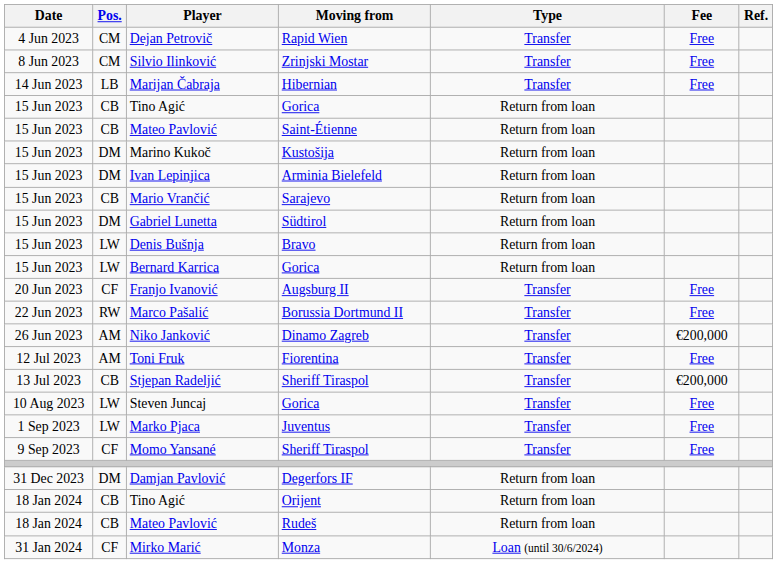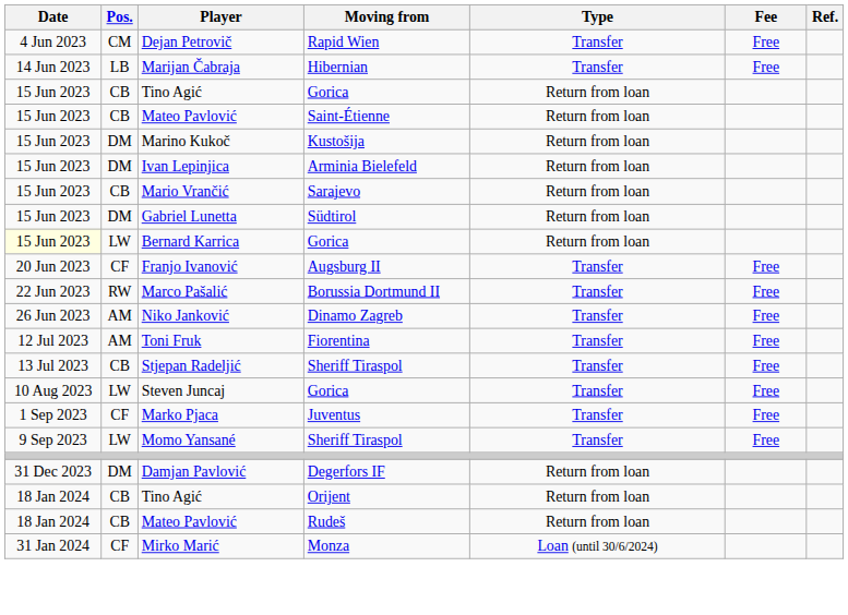 <table class="wikitable" style="font-size: 95%; text-align: center;">
 <tr>
 <th width=90>Date</th>
 <th width=30><a href='#'>Pos.</a></th>
 <th width=160>Player</th>
 <th width=160>Moving from</th>
 <th width=250>Type</th>
 <th width=75>Fee</th>
 <th width=30>Ref.</th>
 </tr>
 <tr>
 <td>4 Jun 2023</td>
 <td>CM</td>
 <td style="text-align:left;"> <a href='#'>Dejan Petrovič</a></td>
 <td style="text-align:left;"> <a href='#'>Rapid Wien</a></td>
-<td><a href='#'>Transfer</a></td>
-<td><a href='#'>Free</a></td>
-<td></td>
-</tr>
-<tr>
-<td>8 Jun 2023</td>
-<td>CM</td>
-<td style="text-align:left;"> <a href='#'>Silvio Ilinković</a></td>
-<td style="text-align:left;"> <a href='#'>Zrinjski Mostar</a></td>
 <td><a href='#'>Transfer</a></td>
 <td><a href='#'>Free</a></td>
 <td></td>
 </tr>
 <tr>
 <td>14 Jun 2023</td>
 <td>LB</td>
 <td style="text-align:left;"> <a href='#'>Marijan Čabraja</a></td>
 <td style="text-align:left;"> <a href='#'>Hibernian</a></td>
 <td><a href='#'>Transfer</a></td>
 <td><a href='#'>Free</a></td>
 <td></td>
 </tr>
 <tr>
 <td>15 Jun 2023</td>
 <td>CB</td>
 <td style="text-align:left;"> Tino Agić</td>
 <td style="text-align:left;"> <a href='#'>Gorica</a></td>
 <td>Return from loan</td>
 <td></td>
 <td></td>
 </tr>
 <tr>
 <td>15 Jun 2023</td>
 <td>CB</td>
 <td style="text-align:left;"> <a href='#'>Mateo Pavlović</a></td>
 <td style="text-align:left;"> <a href='#'>Saint-Étienne</a></td>
 <td>Return from loan</td>
 <td></td>
 <td></td>
 </tr>
 <tr>
 <td>15 Jun 2023</td>
 <td>DM</td>
 <td style="text-align:left;"> Marino Kukoč</td>
 <td style="text-align:left;"> <a href='#'>Kustošija</a></td>
 <td>Return from loan</td>
 <td></td>
 <td></td>
 </tr>
 <tr>
 <td>15 Jun 2023</td>
 <td>DM</td>
 <td style="text-align:left;"> <a href='#'>Ivan Lepinjica</a></td>
 <td style="text-align:left;"> <a href='#'>Arminia Bielefeld</a></td>
 <td>Return from loan</td>
 <td></td>
 <td></td>
 </tr>
 <tr>
 <td>15 Jun 2023</td>
 <td>CB</td>
 <td style="text-align:left;"> <a href='#'>Mario Vrančić</a></td>
 <td style="text-align:left;"> <a href='#'>Sarajevo</a></td>
 <td>Return from loan</td>
 <td></td>
 <td></td>
 </tr>
 <tr>
 <td>15 Jun 2023</td>
 <td>DM</td>
 <td style="text-align:left;"> <a href='#'>Gabriel Lunetta</a></td>
 <td style="text-align:left;"> <a href='#'>Südtirol</a></td>
 <td>Return from loan</td>
 <td></td>
 <td></td>
 </tr>
 <tr>
-<td>15 Jun 2023</td>
-<td>LW</td>
-<td style="text-align:left;"> <a href='#'>Denis Bušnja</a></td>
-<td style="text-align:left;"> <a href='#'>Bravo</a></td>
-<td>Return from loan</td>
-<td></td>
-<td></td>
-</tr>
-<tr>
-<td>15 Jun 2023</td>
+<td style="background: lightyellow;">15 Jun 2023</td>
 <td>LW</td>
 <td style="text-align:left;"> <a href='#'>Bernard Karrica</a></td>
 <td style="text-align:left;"> <a href='#'>Gorica</a></td>
 <td>Return from loan</td>
 <td></td>
 <td></td>
 </tr>
 <tr>
 <td>20 Jun 2023</td>
 <td>CF</td>
 <td style="text-align:left;"> <a href='#'>Franjo Ivanović</a></td>
 <td style="text-align:left;"> <a href='#'>Augsburg II</a></td>
 <td><a href='#'>Transfer</a></td>
 <td><a href='#'>Free</a></td>
 <td></td>
 </tr>
 <tr>
 <td>22 Jun 2023</td>
 <td>RW</td>
 <td style="text-align:left;"> <a href='#'>Marco Pašalić</a></td>
 <td style="text-align:left;"> <a href='#'>Borussia Dortmund II</a></td>
 <td><a href='#'>Transfer</a></td>
 <td><a href='#'>Free</a></td>
 <td></td>
 </tr>
 <tr>
 <td>26 Jun 2023</td>
 <td>AM</td>
 <td style="text-align:left;"> <a href='#'>Niko Janković</a></td>
 <td style="text-align:left;"> <a href='#'>Dinamo Zagreb</a></td>
 <td><a href='#'>Transfer</a></td>
-<td>€200,000</td>
+<td><a href='#'>Free</a></td>
 <td></td>
 </tr>
 <tr>
 <td>12 Jul 2023</td>
 <td>AM</td>
 <td style="text-align:left;"> <a href='#'>Toni Fruk</a></td>
 <td style="text-align:left;"> <a href='#'>Fiorentina</a></td>
 <td><a href='#'>Transfer</a></td>
 <td><a href='#'>Free</a></td>
 <td></td>
 </tr>
 <tr>
 <td>13 Jul 2023</td>
 <td>CB</td>
 <td style="text-align:left;"> <a href='#'>Stjepan Radeljić</a></td>
 <td style="text-align:left;"> <a href='#'>Sheriff Tiraspol</a></td>
 <td><a href='#'>Transfer</a></td>
-<td>€200,000</td>
+<td><a href='#'>Free</a></td>
 <td></td>
 </tr>
 <tr>
 <td>10 Aug 2023</td>
 <td>LW</td>
 <td style="text-align:left;"> Steven Juncaj</td>
 <td style="text-align:left;"> <a href='#'>Gorica</a></td>
 <td><a href='#'>Transfer</a></td>
 <td><a href='#'>Free</a></td>
 <td></td>
 </tr>
 <tr>
 <td>1 Sep 2023</td>
-<td>LW</td>
+<td>CF</td>
 <td style="text-align:left;"> <a href='#'>Marko Pjaca</a></td>
 <td style="text-align:left;"> <a href='#'>Juventus</a></td>
 <td><a href='#'>Transfer</a></td>
 <td><a href='#'>Free</a></td>
 <td></td>
 </tr>
 <tr>
 <td>9 Sep 2023</td>
-<td>CF</td>
+<td>LW</td>
 <td style="text-align:left;"> <a href='#'>Momo Yansané</a></td>
 <td style="text-align:left;"> <a href='#'>Sheriff Tiraspol</a></td>
 <td><a href='#'>Transfer</a></td>
 <td><a href='#'>Free</a></td>
 <td></td>
 </tr>
 <tr style="color:#CCCCCC;background-color:#CCCCCC">
 <td colspan="7"></td>
 </tr>
 <tr>
 <td>31 Dec 2023</td>
 <td>DM</td>
 <td style="text-align:left;"> <a href='#'>Damjan Pavlović</a></td>
 <td style="text-align:left;"> <a href='#'>Degerfors IF</a></td>
 <td>Return from loan</td>
 <td></td>
 <td></td>
 </tr>
 <tr>
 <td>18 Jan 2024</td>
 <td>CB</td>
 <td style="text-align:left;"> Tino Agić</td>
 <td style="text-align:left;"> <a href='#'>Orijent</a></td>
 <td>Return from loan</td>
 <td></td>
 <td></td>
 </tr>
 <tr>
 <td>18 Jan 2024</td>
 <td>CB</td>
 <td style="text-align:left;"> <a href='#'>Mateo Pavlović</a></td>
 <td style="text-align:left;"> <a href='#'>Rudeš</a></td>
 <td>Return from loan</td>
 <td></td>
 <td></td>
 </tr>
 <tr>
 <td>31 Jan 2024</td>
 <td>CF</td>
 <td style="text-align:left;"> <a href='#'>Mirko Marić</a></td>
 <td style="text-align:left;"> <a href='#'>Monza</a></td>
 <td><a href='#'>Loan</a> <small>(until 30/6/2024)</small></td>
 <td></td>
 <td></td>
 </tr>
 </table>
